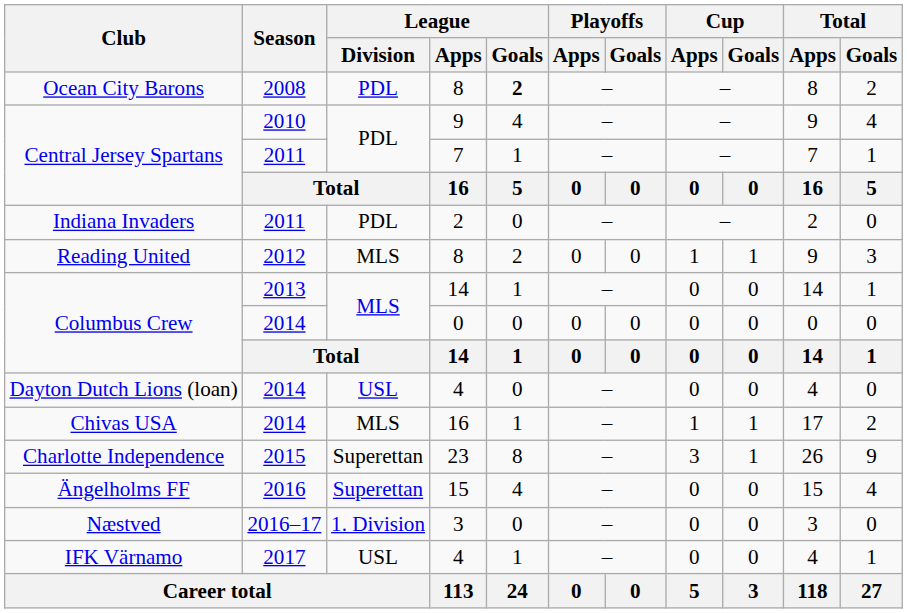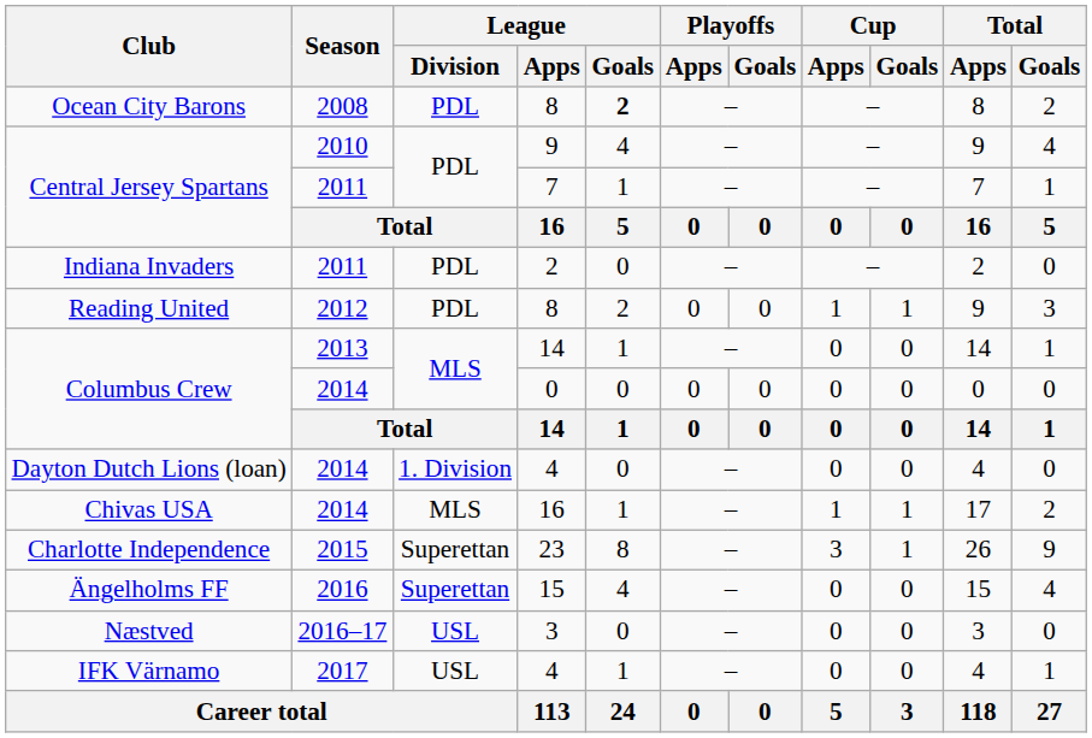 <table class="wikitable" style="text-align: center;">
 <tr>
 <th rowspan=2>Club</th>
 <th rowspan=2>Season</th>
 <th colspan=3>League</th>
 <th colspan=2>Playoffs</th>
 <th colspan=2>Cup</th>
 <th colspan=2>Total</th>
 </tr>
 <tr>
 <th>Division</th>
 <th>Apps</th>
 <th>Goals</th>
 <th>Apps</th>
 <th>Goals</th>
 <th>Apps</th>
 <th>Goals</th>
 <th>Apps</th>
 <th>Goals</th>
 </tr>
 <tr>
 <td><a href='#'>Ocean City Barons</a></td>
 <td><a href='#'>2008</a></td>
 <td><a href='#'>PDL</a></td>
 <td>8</td>
 <td><strong>2</strong></td>
 <td colspan=2>–</td>
 <td colspan=2>–</td>
 <td>8</td>
 <td>2</td>
 </tr>
 <tr>
 <td rowspan=3><a href='#'>Central Jersey Spartans</a></td>
 <td><a href='#'>2010</a></td>
 <td rowspan=2>PDL</td>
 <td>9</td>
 <td>4</td>
 <td colspan=2>–</td>
 <td colspan=2>–</td>
 <td>9</td>
 <td>4</td>
 </tr>
 <tr>
 <td><a href='#'>2011</a></td>
 <td>7</td>
 <td>1</td>
 <td colspan=2>–</td>
 <td colspan=2>–</td>
 <td>7</td>
 <td>1</td>
 </tr>
 <tr>
 <th colspan=2>Total</th>
 <th>16</th>
 <th>5</th>
 <th>0</th>
 <th>0</th>
 <th>0</th>
 <th>0</th>
 <th>16</th>
 <th>5</th>
 </tr>
 <tr>
 <td><a href='#'>Indiana Invaders</a></td>
 <td><a href='#'>2011</a></td>
 <td>PDL</td>
 <td>2</td>
 <td>0</td>
 <td colspan=2>–</td>
 <td colspan=2>–</td>
 <td>2</td>
 <td>0</td>
 </tr>
 <tr>
 <td><a href='#'>Reading United</a></td>
 <td><a href='#'>2012</a></td>
-<td>MLS</td>
+<td>PDL</td>
 <td>8</td>
 <td>2</td>
 <td>0</td>
 <td>0</td>
 <td>1</td>
 <td>1</td>
 <td>9</td>
 <td>3</td>
 </tr>
 <tr>
 <td rowspan=3><a href='#'>Columbus Crew</a></td>
 <td><a href='#'>2013</a></td>
 <td rowspan=2><a href='#'>MLS</a></td>
 <td>14</td>
 <td>1</td>
 <td colspan=2>–</td>
 <td>0</td>
 <td>0</td>
 <td>14</td>
 <td>1</td>
 </tr>
 <tr>
 <td><a href='#'>2014</a></td>
 <td>0</td>
 <td>0</td>
 <td>0</td>
 <td>0</td>
 <td>0</td>
 <td>0</td>
 <td>0</td>
 <td>0</td>
 </tr>
 <tr>
 <th colspan=2>Total</th>
 <th>14</th>
 <th>1</th>
 <th>0</th>
 <th>0</th>
 <th>0</th>
 <th>0</th>
 <th>14</th>
 <th>1</th>
 </tr>
 <tr>
 <td><a href='#'>Dayton Dutch Lions</a> (loan)</td>
 <td><a href='#'>2014</a></td>
-<td><a href='#'>USL</a></td>
+<td><a href='#'>1. Division</a></td>
 <td>4</td>
 <td>0</td>
 <td colspan=2>–</td>
 <td>0</td>
 <td>0</td>
 <td>4</td>
 <td>0</td>
 </tr>
 <tr>
 <td><a href='#'>Chivas USA</a></td>
 <td><a href='#'>2014</a></td>
 <td>MLS</td>
 <td>16</td>
 <td>1</td>
 <td colspan=2>–</td>
 <td>1</td>
 <td>1</td>
 <td>17</td>
 <td>2</td>
 </tr>
 <tr>
 <td><a href='#'>Charlotte Independence</a></td>
 <td><a href='#'>2015</a></td>
 <td>Superettan</td>
 <td>23</td>
 <td>8</td>
 <td colspan=2>–</td>
 <td>3</td>
 <td>1</td>
 <td>26</td>
 <td>9</td>
 </tr>
 <tr>
 <td><a href='#'>Ängelholms FF</a></td>
 <td><a href='#'>2016</a></td>
 <td><a href='#'>Superettan</a></td>
 <td>15</td>
 <td>4</td>
 <td colspan=2>–</td>
 <td>0</td>
 <td>0</td>
 <td>15</td>
 <td>4</td>
 </tr>
 <tr>
 <td><a href='#'>Næstved</a></td>
 <td><a href='#'>2016–17</a></td>
-<td><a href='#'>1. Division</a></td>
+<td><a href='#'>USL</a></td>
 <td>3</td>
 <td>0</td>
 <td colspan=2>–</td>
 <td>0</td>
 <td>0</td>
 <td>3</td>
 <td>0</td>
 </tr>
 <tr>
 <td><a href='#'>IFK Värnamo</a></td>
 <td><a href='#'>2017</a></td>
 <td>USL</td>
 <td>4</td>
 <td>1</td>
 <td colspan=2>–</td>
 <td>0</td>
 <td>0</td>
 <td>4</td>
 <td>1</td>
 </tr>
 <tr>
 <th colspan=3>Career total</th>
 <th>113</th>
 <th>24</th>
 <th>0</th>
 <th>0</th>
 <th>5</th>
 <th>3</th>
 <th>118</th>
 <th>27</th>
 </tr>
 </table>
